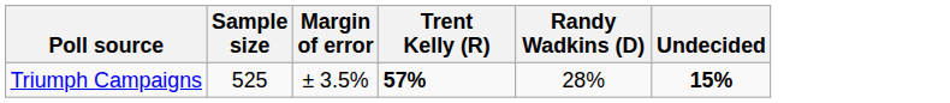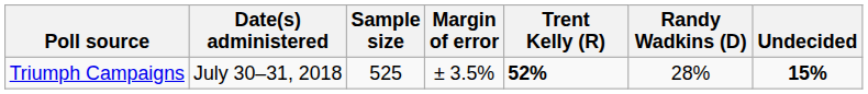 <table class="wikitable">
 <tr valign= bottom>
 <th>Poll source</th>
+<th>Date(s)<br>administered</th>
 <th>Sample<br>size</th>
 <th>Margin<br>of error</th>
 <th style="width:95px;">Trent<br>Kelly (R)</th>
 <th style="width:95px;">Randy<br>Wadkins (D)</th>
 <th>Undecided</th>
 </tr>
 <tr>
 <td><a href='#'>Triumph Campaigns</a></td>
+<td align=center>July 30–31, 2018</td>
 <td align=center>525</td>
 <td align=center>± 3.5%</td>
-<td><strong>57%</strong></td>
+<td><strong>52%</strong></td>
 <td align=center>28%</td>
 <td align=center><strong>15%</strong></td>
 </tr>
 </table>
